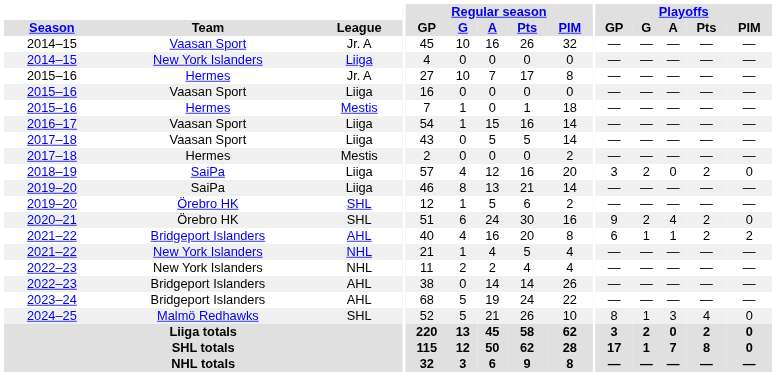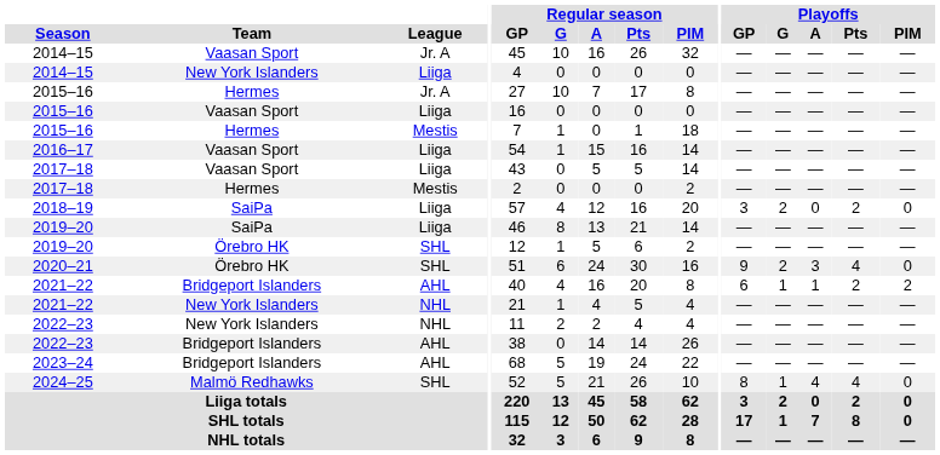 <table border="0" cellpadding="1" cellspacing="0" style="text-align:center; width:60em;">
 <tr bgcolor="#e0e0e0">
 <th colspan="3" bgcolor="#ffffff"></th>
 <th rowspan="101" bgcolor="#ffffff"></th>
 <th colspan="5"><a href='#'>Regular season</a></th>
 <th rowspan="101" bgcolor="#ffffff"></th>
 <th colspan="5"><a href='#'>Playoffs</a></th>
 </tr>
 <tr bgcolor="#e0e0e0">
 <th><a href='#'>Season</a></th>
 <th>Team</th>
 <th>League</th>
 <th>GP</th>
 <th><a href='#'>G</a></th>
 <th><a href='#'>A</a></th>
 <th><a href='#'>Pts</a></th>
 <th><a href='#'>PIM</a></th>
 <th>GP</th>
 <th>G</th>
 <th>A</th>
 <th>Pts</th>
 <th>PIM</th>
 </tr>
 <tr>
 <td>2014–15</td>
 <td><a href='#'>Vaasan Sport</a></td>
 <td>Jr. A</td>
 <td>45</td>
 <td>10</td>
 <td>16</td>
 <td>26</td>
 <td>32</td>
 <td>—</td>
 <td>—</td>
 <td>—</td>
 <td>—</td>
 <td>—</td>
 </tr>
 <tr bgcolor="#f0f0f0">
 <td><a href='#'>2014–15</a></td>
 <td><a href='#'>New York Islanders</a></td>
 <td><a href='#'>Liiga</a></td>
 <td>4</td>
 <td>0</td>
 <td>0</td>
 <td>0</td>
 <td>0</td>
 <td>—</td>
 <td>—</td>
 <td>—</td>
 <td>—</td>
 <td>—</td>
 </tr>
 <tr>
 <td>2015–16</td>
 <td><a href='#'>Hermes</a></td>
 <td>Jr. A</td>
 <td>27</td>
 <td>10</td>
 <td>7</td>
 <td>17</td>
 <td>8</td>
 <td>—</td>
 <td>—</td>
 <td>—</td>
 <td>—</td>
 <td>—</td>
 </tr>
 <tr bgcolor="#f0f0f0">
 <td><a href='#'>2015–16</a></td>
 <td>Vaasan Sport</td>
 <td>Liiga</td>
 <td>16</td>
 <td>0</td>
 <td>0</td>
 <td>0</td>
 <td>0</td>
 <td>—</td>
 <td>—</td>
 <td>—</td>
 <td>—</td>
 <td>—</td>
 </tr>
 <tr>
 <td><a href='#'>2015–16</a></td>
 <td><a href='#'>Hermes</a></td>
 <td><a href='#'>Mestis</a></td>
 <td>7</td>
 <td>1</td>
 <td>0</td>
 <td>1</td>
 <td>18</td>
 <td>—</td>
 <td>—</td>
 <td>—</td>
 <td>—</td>
 <td>—</td>
 </tr>
 <tr bgcolor="#f0f0f0">
 <td><a href='#'>2016–17</a></td>
 <td>Vaasan Sport</td>
 <td>Liiga</td>
 <td>54</td>
 <td>1</td>
 <td>15</td>
 <td>16</td>
 <td>14</td>
 <td>—</td>
 <td>—</td>
 <td>—</td>
 <td>—</td>
 <td>—</td>
 </tr>
 <tr>
 <td><a href='#'>2017–18</a></td>
 <td>Vaasan Sport</td>
 <td>Liiga</td>
 <td>43</td>
 <td>0</td>
 <td>5</td>
 <td>5</td>
 <td>14</td>
 <td>—</td>
 <td>—</td>
 <td>—</td>
 <td>—</td>
 <td>—</td>
 </tr>
 <tr bgcolor="#f0f0f0">
 <td><a href='#'>2017–18</a></td>
 <td>Hermes</td>
 <td>Mestis</td>
 <td>2</td>
 <td>0</td>
 <td>0</td>
 <td>0</td>
 <td>2</td>
 <td>—</td>
 <td>—</td>
 <td>—</td>
 <td>—</td>
 <td>—</td>
 </tr>
 <tr>
 <td><a href='#'>2018–19</a></td>
 <td><a href='#'>SaiPa</a></td>
 <td>Liiga</td>
 <td>57</td>
 <td>4</td>
 <td>12</td>
 <td>16</td>
 <td>20</td>
 <td>3</td>
 <td>2</td>
 <td>0</td>
 <td>2</td>
 <td>0</td>
 </tr>
 <tr bgcolor="#f0f0f0">
 <td><a href='#'>2019–20</a></td>
 <td>SaiPa</td>
 <td>Liiga</td>
 <td>46</td>
 <td>8</td>
 <td>13</td>
 <td>21</td>
 <td>14</td>
 <td>—</td>
 <td>—</td>
 <td>—</td>
 <td>—</td>
 <td>—</td>
 </tr>
 <tr>
 <td><a href='#'>2019–20</a></td>
 <td><a href='#'>Örebro HK</a></td>
 <td><a href='#'>SHL</a></td>
 <td>12</td>
 <td>1</td>
 <td>5</td>
 <td>6</td>
 <td>2</td>
 <td>—</td>
 <td>—</td>
 <td>—</td>
 <td>—</td>
 <td>—</td>
 </tr>
 <tr bgcolor="#f0f0f0">
 <td><a href='#'>2020–21</a></td>
 <td>Örebro HK</td>
 <td>SHL</td>
 <td>51</td>
 <td>6</td>
 <td>24</td>
 <td>30</td>
 <td>16</td>
 <td>9</td>
 <td>2</td>
+<td>3</td>
 <td>4</td>
-<td>2</td>
 <td>0</td>
 </tr>
 <tr>
 <td><a href='#'>2021–22</a></td>
 <td><a href='#'>Bridgeport Islanders</a></td>
 <td><a href='#'>AHL</a></td>
 <td>40</td>
 <td>4</td>
 <td>16</td>
 <td>20</td>
 <td>8</td>
 <td>6</td>
 <td>1</td>
 <td>1</td>
 <td>2</td>
 <td>2</td>
 </tr>
 <tr bgcolor="#f0f0f0">
 <td><a href='#'>2021–22</a></td>
 <td><a href='#'>New York Islanders</a></td>
 <td><a href='#'>NHL</a></td>
 <td>21</td>
 <td>1</td>
 <td>4</td>
 <td>5</td>
 <td>4</td>
 <td>—</td>
 <td>—</td>
 <td>—</td>
 <td>—</td>
 <td>—</td>
 </tr>
 <tr>
 <td><a href='#'>2022–23</a></td>
 <td>New York Islanders</td>
 <td>NHL</td>
 <td>11</td>
 <td>2</td>
 <td>2</td>
 <td>4</td>
 <td>4</td>
 <td>—</td>
 <td>—</td>
 <td>—</td>
 <td>—</td>
 <td>—</td>
 </tr>
 <tr bgcolor="#f0f0f0">
 <td><a href='#'>2022–23</a></td>
 <td>Bridgeport Islanders</td>
 <td>AHL</td>
 <td>38</td>
 <td>0</td>
 <td>14</td>
 <td>14</td>
 <td>26</td>
 <td>—</td>
 <td>—</td>
 <td>—</td>
 <td>—</td>
 <td>—</td>
 </tr>
 <tr>
 <td><a href='#'>2023–24</a></td>
 <td>Bridgeport Islanders</td>
 <td>AHL</td>
 <td>68</td>
 <td>5</td>
 <td>19</td>
 <td>24</td>
 <td>22</td>
 <td>—</td>
 <td>—</td>
 <td>—</td>
 <td>—</td>
 <td>—</td>
 </tr>
 <tr bgcolor="#f0f0f0">
 <td><a href='#'>2024–25</a></td>
 <td><a href='#'>Malmö Redhawks</a></td>
 <td>SHL</td>
 <td>52</td>
 <td>5</td>
 <td>21</td>
 <td>26</td>
 <td>10</td>
 <td>8</td>
 <td>1</td>
-<td>3</td>
+<td>4</td>
 <td>4</td>
 <td>0</td>
 </tr>
 <tr bgcolor="#e0e0e0">
 <th colspan="3">Liiga totals</th>
 <th>220</th>
 <th>13</th>
 <th>45</th>
 <th>58</th>
 <th>62</th>
 <th>3</th>
 <th>2</th>
 <th>0</th>
 <th>2</th>
 <th>0</th>
 </tr>
 <tr bgcolor="#e0e0e0">
 <th colspan="3">SHL totals</th>
 <th>115</th>
 <th>12</th>
 <th>50</th>
 <th>62</th>
 <th>28</th>
 <th>17</th>
 <th>1</th>
 <th>7</th>
 <th>8</th>
 <th>0</th>
 </tr>
 <tr bgcolor="#e0e0e0">
 <th colspan="3">NHL totals</th>
 <th>32</th>
 <th>3</th>
 <th>6</th>
 <th>9</th>
 <th>8</th>
 <th>—</th>
 <th>—</th>
 <th>—</th>
 <th>—</th>
 <th>—</th>
 </tr>
 </table>
